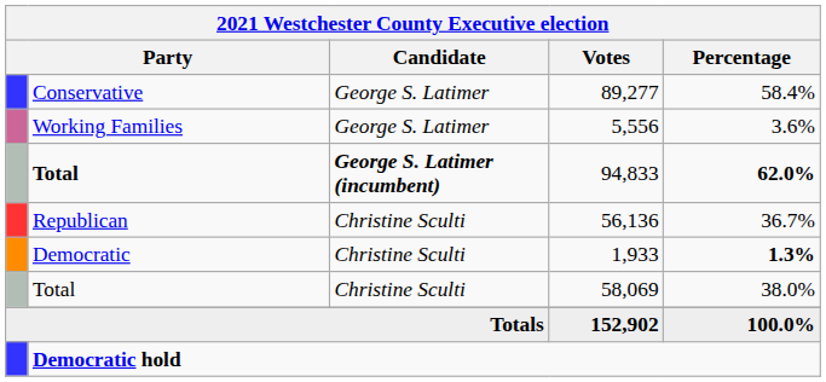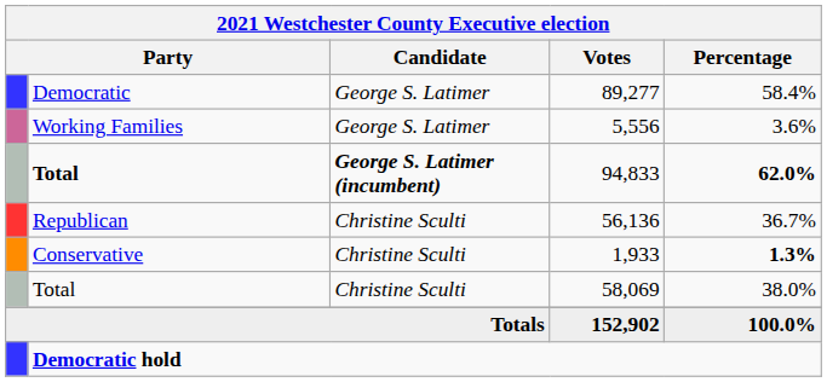 <table class="wikitable" style="font-size: 95%;">
 <tr>
 <th colspan="5"><strong><a href='#'>2021 Westchester County Executive election</a></strong></th>
 </tr>
 <tr>
 <th colspan="2" style="width: 15em">Party</th>
 <th style="width: 10em">Candidate</th>
 <th style="width: 5em">Votes</th>
 <th style="width: 7em">Percentage</th>
 </tr>
 <tr>
 <th style="background-color:#3333FF; width: 3px"></th>
-<td style="width: 130px"><a href='#'>Conservative</a></td>
+<td style="width: 130px"><a href='#'>Democratic</a></td>
 <td><em>George S. Latimer</em></td>
 <td align="right">89,277</td>
 <td align="right">58.4%</td>
 </tr>
 <tr>
 <th style="background-color:#CC6699; width: 3px"></th>
 <td style="width: 130px"><a href='#'>Working Families</a></td>
 <td><em>George S. Latimer</em></td>
 <td align="right">5,556</td>
 <td align="right">3.6%</td>
 </tr>
 <tr>
 <th style="background-color:#B2BEB5; width: 3px"></th>
 <td style="width: 130px"><strong>Total</strong></td>
 <td><strong><em>George S. Latimer (incumbent)</em></strong></td>
 <td align="right">94,833</td>
 <td align="right"><strong>62.0%</strong></td>
 </tr>
 <tr>
 <th style="background-color:#FF3333; width: 3px"></th>
 <td style="width: 130px"><a href='#'>Republican</a></td>
 <td><em>Christine Sculti</em></td>
 <td align="right">56,136</td>
 <td align="right">36.7%</td>
 </tr>
 <tr>
 <th style="background-color:#FF8C00; width: 3px"></th>
-<td style="width: 130px"><a href='#'>Democratic</a></td>
+<td style="width: 130px"><a href='#'>Conservative</a></td>
 <td><em>Christine Sculti</em></td>
 <td align="right">1,933</td>
 <td align="right"><strong>1.3%</strong></td>
 </tr>
 <tr>
 <th style="background-color:#B2BEB5; width: 3px"></th>
 <td style="width: 130px">Total</td>
 <td><em>Christine Sculti</em></td>
 <td align="right">58,069</td>
 <td align="right">38.0%</td>
 </tr>
 <tr>
 </tr>
 <tr bgcolor="#EEEEEE">
 <td colspan="3" align="right"><strong>Totals</strong></td>
 <td align="right"><strong>152,902</strong></td>
 <td align="right"><strong>100.0%</strong></td>
 </tr>
 <tr>
 <th style="background-color:#3333FF; width: 3px"></th>
 <td colspan="4"><strong><a href='#'>Democratic</a> hold</strong></td>
 </tr>
 </table>
